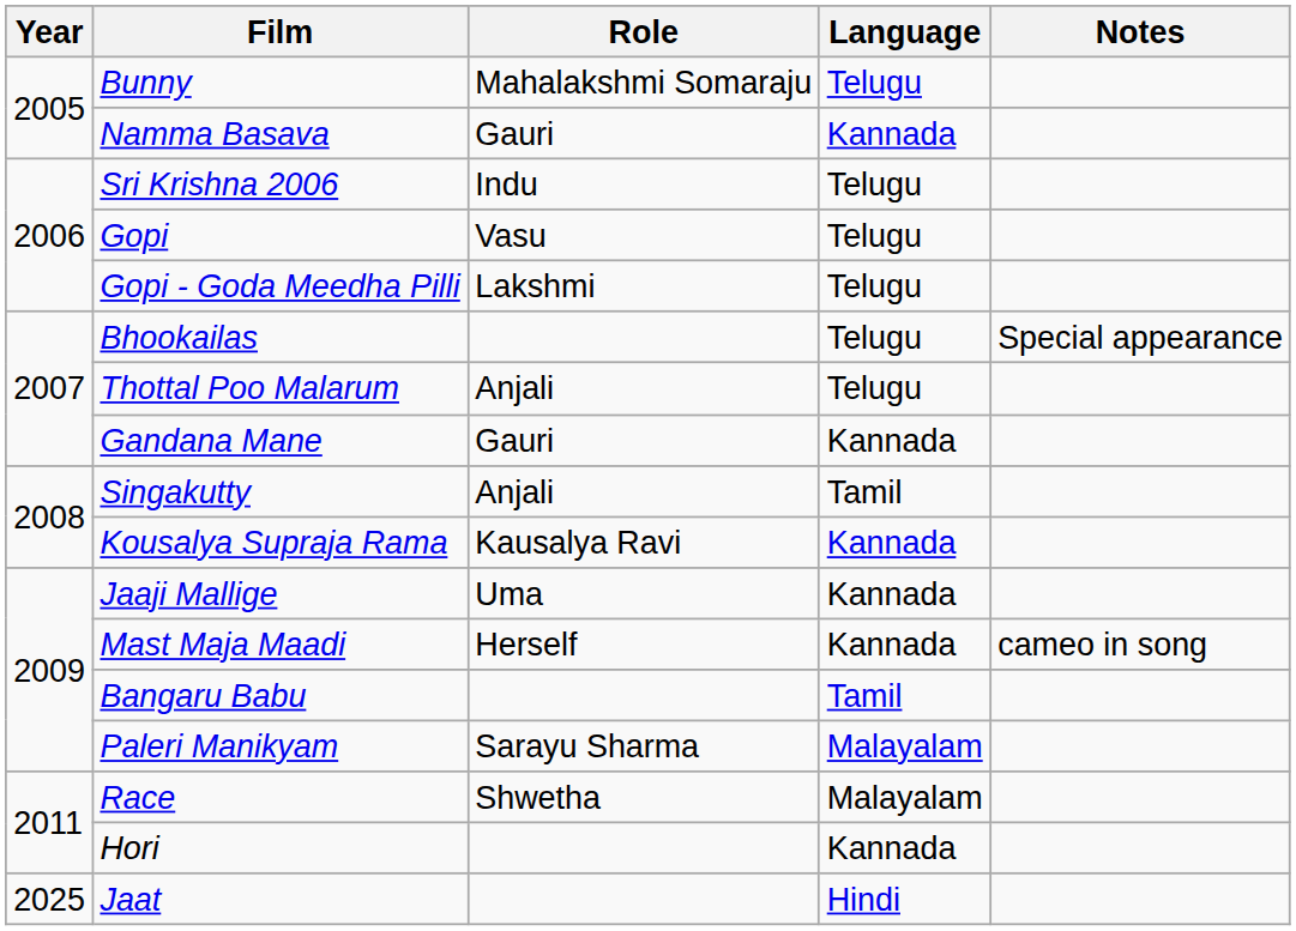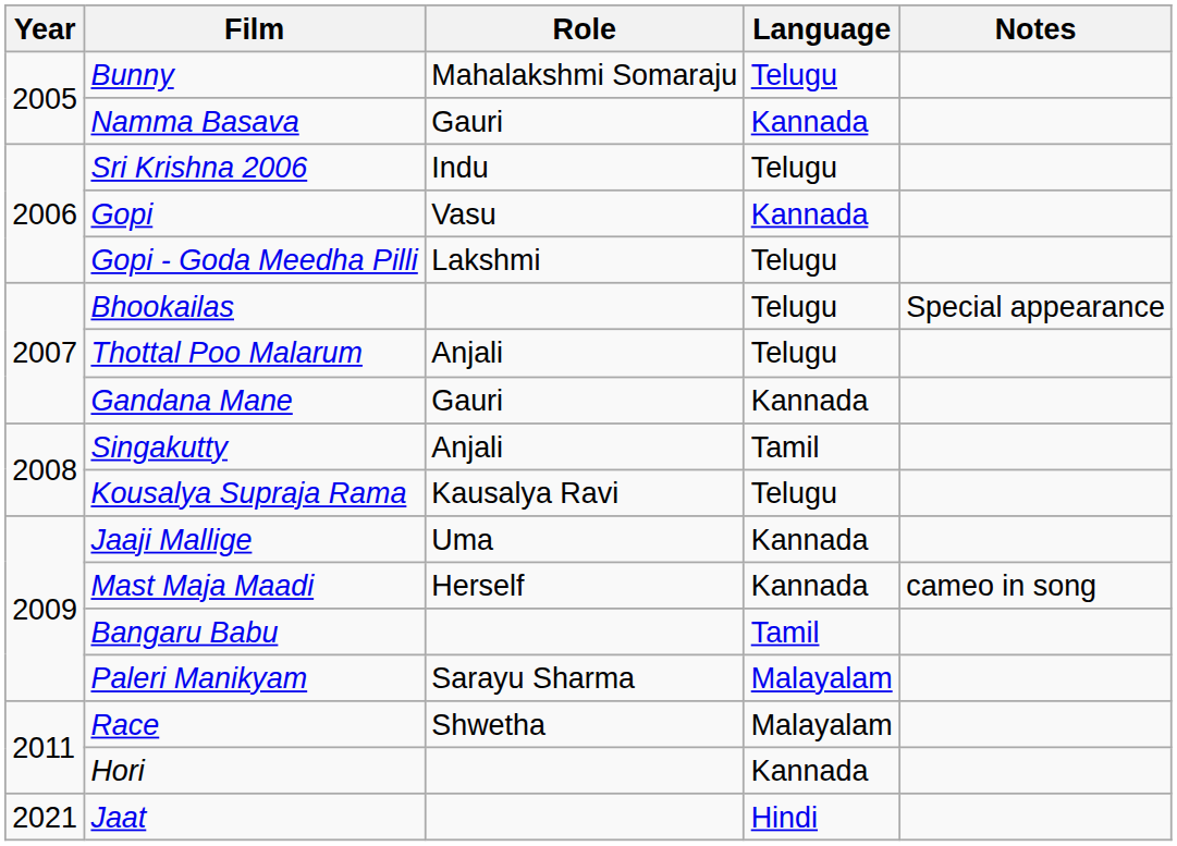 <table class="wikitable" style="font-size: 95%;">
 <tr>
 <th>Year</th>
 <th>Film</th>
 <th>Role</th>
 <th>Language</th>
 <th>Notes</th>
 </tr>
 <tr>
 <td rowspan="2">2005</td>
 <td><em><a href='#'>Bunny</a></em></td>
 <td>Mahalakshmi Somaraju</td>
 <td><a href='#'>Telugu</a></td>
 <td></td>
 </tr>
 <tr>
 <td><em><a href='#'>Namma Basava</a></em></td>
 <td>Gauri</td>
 <td><a href='#'>Kannada</a></td>
 <td></td>
 </tr>
 <tr>
 <td rowspan="3">2006</td>
 <td><em><a href='#'>Sri Krishna 2006</a></em></td>
 <td>Indu</td>
 <td>Telugu</td>
 <td></td>
 </tr>
 <tr>
 <td><em><a href='#'>Gopi</a></em></td>
 <td>Vasu</td>
-<td>Telugu</td>
+<td><a href='#'>Kannada</a></td>
 <td></td>
 </tr>
 <tr>
 <td><em><a href='#'>Gopi - Goda Meedha Pilli</a></em></td>
 <td>Lakshmi</td>
 <td>Telugu</td>
 <td></td>
 </tr>
 <tr>
 <td rowspan="3">2007</td>
 <td><em><a href='#'>Bhookailas</a></em></td>
 <td></td>
 <td>Telugu</td>
 <td>Special appearance</td>
 </tr>
 <tr>
 <td><em><a href='#'>Thottal Poo Malarum</a></em></td>
 <td>Anjali</td>
 <td>Telugu</td>
 <td></td>
 </tr>
 <tr>
 <td><em><a href='#'>Gandana Mane</a></em></td>
 <td>Gauri</td>
 <td>Kannada</td>
 <td></td>
 </tr>
 <tr>
 <td rowspan="2">2008</td>
 <td><em><a href='#'>Singakutty</a></em></td>
 <td>Anjali</td>
 <td>Tamil</td>
 <td></td>
 </tr>
 <tr>
 <td><em><a href='#'>Kousalya Supraja Rama</a></em></td>
 <td>Kausalya Ravi</td>
-<td><a href='#'>Kannada</a></td>
+<td>Telugu</td>
 <td></td>
 </tr>
 <tr>
 <td rowspan="4">2009</td>
 <td><em><a href='#'>Jaaji Mallige</a></em></td>
 <td>Uma</td>
 <td>Kannada</td>
 <td></td>
 </tr>
 <tr>
 <td><em><a href='#'>Mast Maja Maadi</a></em></td>
 <td>Herself</td>
 <td>Kannada</td>
 <td>cameo in song</td>
 </tr>
 <tr>
 <td><em><a href='#'>Bangaru Babu</a></em></td>
 <td></td>
 <td><a href='#'>Tamil</a></td>
 <td></td>
 </tr>
 <tr>
 <td><em><a href='#'>Paleri Manikyam</a></em></td>
 <td>Sarayu Sharma</td>
 <td><a href='#'>Malayalam</a></td>
 <td></td>
 </tr>
 <tr>
 <td rowspan="2">2011</td>
 <td><em><a href='#'>Race</a></em></td>
 <td>Shwetha</td>
 <td>Malayalam</td>
 <td></td>
 </tr>
 <tr>
 <td><em>Hori</em></td>
 <td></td>
 <td>Kannada</td>
 <td></td>
 </tr>
 <tr>
-<td>2025</td>
+<td>2021</td>
 <td><em><a href='#'>Jaat</a></em></td>
 <td></td>
 <td><a href='#'>Hindi</a></td>
 <td></td>
 </tr>
 </table>
